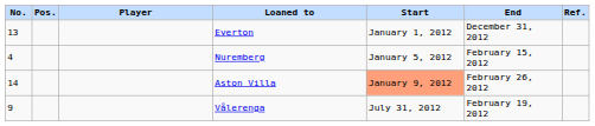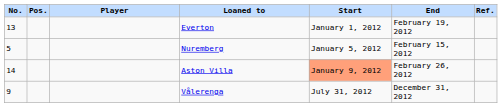 <table class="wikitable sortable" style="text-align:left; font-size:95%;">
 <tr>
 <th style="background:#c2ddff; width:30px;"><strong>No.</strong></th>
 <th style="background:#c2ddff; width:30px;"><strong>Pos.</strong></th>
 <th style="background:#c2ddff; width:200px;"><strong>Player</strong></th>
 <th style="background:#c2ddff; width:200px;"><strong>Loaned to</strong></th>
 <th style="background:#c2ddff; width:125px;"><strong>Start</strong></th>
 <th style="background:#c2ddff; width:125px;"><strong>End</strong></th>
 <th style="background:#c2ddff; width:30px;"><strong>Ref.</strong></th>
 </tr>
 <tr>
 <td>13</td>
 <td align=center></td>
 <td></td>
 <td> <a href='#'>Everton</a></td>
 <td>January 1, 2012</td>
-<td>December 31, 2012</td>
+<td>February 19, 2012</td>
 <td></td>
 </tr>
 <tr>
-<td>4</td>
+<td>5</td>
 <td align=center></td>
 <td></td>
 <td> <a href='#'>Nuremberg</a></td>
 <td>January 5, 2012</td>
 <td>February 15, 2012</td>
 <td></td>
 </tr>
 <tr>
 <td>14</td>
 <td align=center></td>
 <td></td>
 <td> <a href='#'>Aston Villa</a></td>
 <td style="background: lightsalmon;">January 9, 2012</td>
 <td>February 26, 2012</td>
 <td></td>
 </tr>
 <tr>
 <td>9</td>
 <td align=center></td>
 <td></td>
 <td> <a href='#'>Vålerenga</a></td>
 <td>July 31, 2012</td>
-<td>February 19, 2012</td>
+<td>December 31, 2012</td>
 <td></td>
 </tr>
 </table>
